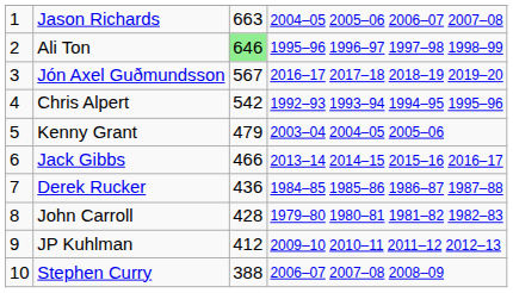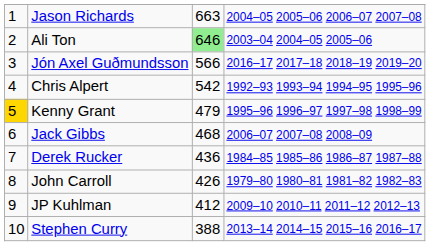 <table class="wikitable">
 <tr>
 </tr>
 <tr>
 <td>1</td>
 <td><a href='#'>Jason Richards</a></td>
 <td>663</td>
 <td style="font-size:80%;"><a href='#'>2004–05</a> <a href='#'>2005–06</a> <a href='#'>2006–07</a> <a href='#'>2007–08</a></td>
 </tr>
 <tr>
 <td>2</td>
 <td>Ali Ton</td>
 <td style="background: lightgreen;">646</td>
-<td style="font-size:80%;"><a href='#'>1995–96</a> <a href='#'>1996–97</a> <a href='#'>1997–98</a> <a href='#'>1998–99</a></td>
+<td style="font-size:80%;"><a href='#'>2003–04</a> <a href='#'>2004–05</a> <a href='#'>2005–06</a></td>
 </tr>
 <tr>
 <td>3</td>
 <td><a href='#'>Jón Axel Guðmundsson</a></td>
-<td>567</td>
+<td>566</td>
 <td style="font-size:80%;"><a href='#'>2016–17</a> <a href='#'>2017–18</a> <a href='#'>2018–19</a> <a href='#'>2019–20</a></td>
 </tr>
 <tr>
 <td>4</td>
 <td>Chris Alpert</td>
 <td>542</td>
 <td style="font-size:80%;"><a href='#'>1992–93</a> <a href='#'>1993–94</a> <a href='#'>1994–95</a> <a href='#'>1995–96</a></td>
 </tr>
 <tr>
-<td>5</td>
+<td style="background: gold;">5</td>
 <td>Kenny Grant</td>
 <td>479</td>
-<td style="font-size:80%;"><a href='#'>2003–04</a> <a href='#'>2004–05</a> <a href='#'>2005–06</a></td>
+<td style="font-size:80%;"><a href='#'>1995–96</a> <a href='#'>1996–97</a> <a href='#'>1997–98</a> <a href='#'>1998–99</a></td>
 </tr>
 <tr>
 <td>6</td>
 <td><a href='#'>Jack Gibbs</a></td>
-<td>466</td>
-<td style="font-size:80%;"><a href='#'>2013–14</a> <a href='#'>2014–15</a> <a href='#'>2015–16</a> <a href='#'>2016–17</a></td>
+<td>468</td>
+<td style="font-size:80%;"><a href='#'>2006–07</a> <a href='#'>2007–08</a> <a href='#'>2008–09</a></td>
 </tr>
 <tr>
 <td>7</td>
 <td><a href='#'>Derek Rucker</a></td>
 <td>436</td>
 <td style="font-size:80%;"><a href='#'>1984–85</a> <a href='#'>1985–86</a> <a href='#'>1986–87</a> <a href='#'>1987–88</a></td>
 </tr>
 <tr>
 <td>8</td>
 <td>John Carroll</td>
-<td>428</td>
+<td>426</td>
 <td style="font-size:80%;"><a href='#'>1979–80</a> <a href='#'>1980–81</a> <a href='#'>1981–82</a> <a href='#'>1982–83</a></td>
 </tr>
 <tr>
 <td>9</td>
 <td>JP Kuhlman</td>
 <td>412</td>
 <td style="font-size:80%;"><a href='#'>2009–10</a> <a href='#'>2010–11</a> <a href='#'>2011–12</a> <a href='#'>2012–13</a></td>
 </tr>
 <tr>
 <td>10</td>
 <td><a href='#'>Stephen Curry</a></td>
 <td>388</td>
-<td style="font-size:80%;"><a href='#'>2006–07</a> <a href='#'>2007–08</a> <a href='#'>2008–09</a></td>
+<td style="font-size:80%;"><a href='#'>2013–14</a> <a href='#'>2014–15</a> <a href='#'>2015–16</a> <a href='#'>2016–17</a></td>
 </tr>
 </table>
